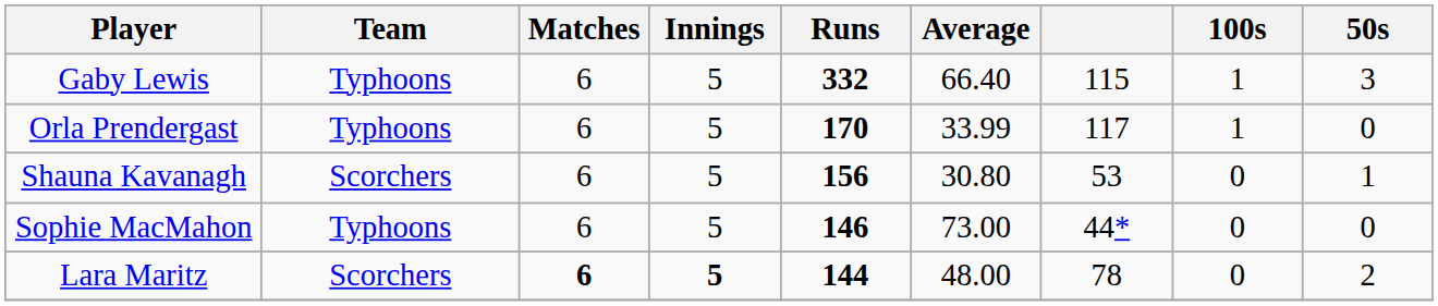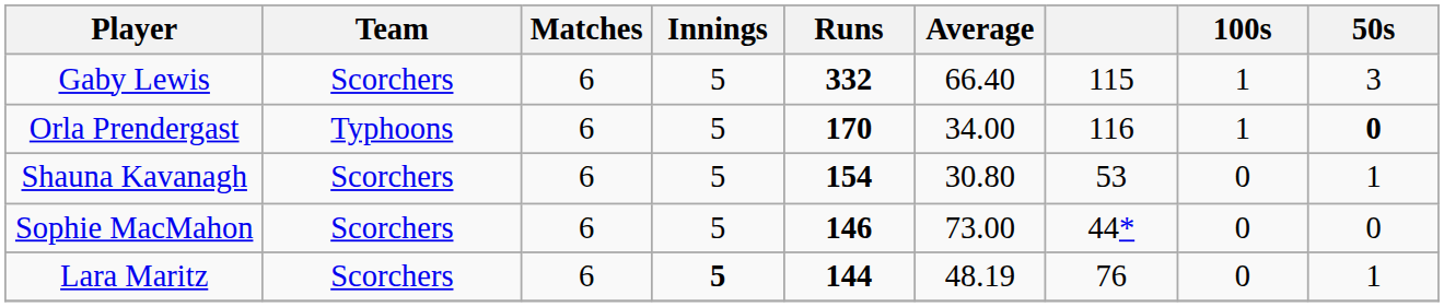 <table class="wikitable" style="text-align:center;">
 <tr>
 <th width=125>Player</th>
 <th width=125>Team</th>
 <th width=60>Matches</th>
 <th width=60>Innings</th>
 <th width=60>Runs</th>
 <th width=60>Average</th>
 <th width=60></th>
 <th width=60>100s</th>
 <th width=60>50s</th>
 </tr>
 <tr>
 <td><a href='#'>Gaby Lewis</a></td>
-<td><a href='#'>Typhoons</a></td>
+<td><a href='#'>Scorchers</a></td>
 <td>6</td>
 <td>5</td>
 <td><strong>332</strong></td>
 <td>66.40</td>
 <td>115</td>
 <td>1</td>
 <td>3</td>
 </tr>
 <tr>
 <td><a href='#'>Orla Prendergast</a></td>
 <td><a href='#'>Typhoons</a></td>
 <td>6</td>
 <td>5</td>
 <td><strong>170</strong></td>
-<td>33.99</td>
-<td>117</td>
+<td>34.00</td>
+<td>116</td>
 <td>1</td>
-<td>0</td>
+<td><strong>0</strong></td>
 </tr>
 <tr>
 <td><a href='#'>Shauna Kavanagh</a></td>
 <td><a href='#'>Scorchers</a></td>
 <td>6</td>
 <td>5</td>
-<td><strong>156</strong></td>
+<td><strong>154</strong></td>
 <td>30.80</td>
 <td>53</td>
 <td>0</td>
 <td>1</td>
 </tr>
 <tr>
 <td><a href='#'>Sophie MacMahon</a></td>
-<td><a href='#'>Typhoons</a></td>
+<td><a href='#'>Scorchers</a></td>
 <td>6</td>
 <td>5</td>
 <td><strong>146</strong></td>
 <td>73.00</td>
 <td>44<a href='#'>*</a></td>
 <td>0</td>
 <td>0</td>
 </tr>
 <tr>
 <td><a href='#'>Lara Maritz</a></td>
 <td><a href='#'>Scorchers</a></td>
-<td><strong>6</strong></td>
+<td>6</td>
 <td><strong>5</strong></td>
 <td><strong>144</strong></td>
-<td>48.00</td>
-<td>78</td>
+<td>48.19</td>
+<td>76</td>
 <td>0</td>
-<td>2</td>
+<td>1</td>
 </tr>
 <tr>
 </tr>
 </table>
